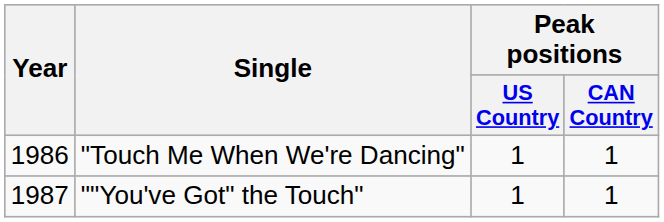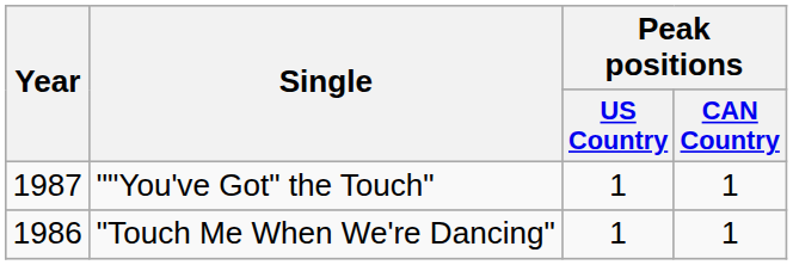 <table class="wikitable" style="text-align:center;">
 <tr>
 <th rowspan="2">Year</th>
 <th rowspan="2">Single</th>
 <th colspan="2">Peak positions</th>
 </tr>
 <tr style="font-size:smaller;">
 <th width="50"><a href='#'>US Country</a></th>
 <th width="50"><a href='#'>CAN Country</a></th>
 </tr>
 <tr>
+<td>1987</td>
+<td align="left">""You've Got" the Touch"</td>
+<td>1</td>
+<td>1</td>
+</tr>
+<tr>
 <td>1986</td>
 <td align="left">"Touch Me When We're Dancing"</td>
 <td>1</td>
 <td>1</td>
 </tr>
-<tr>
-<td>1987</td>
-<td align="left">""You've Got" the Touch"</td>
-<td>1</td>
-<td>1</td>
-</tr>
 </table>
